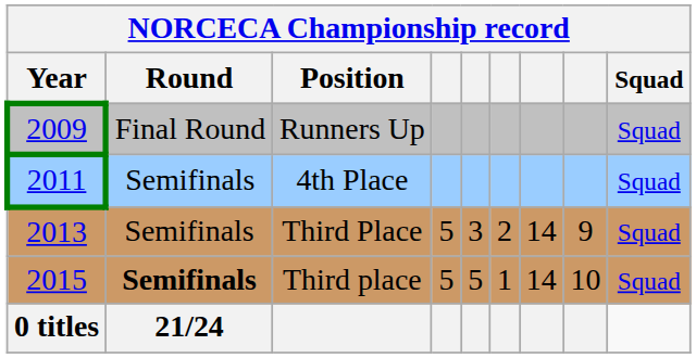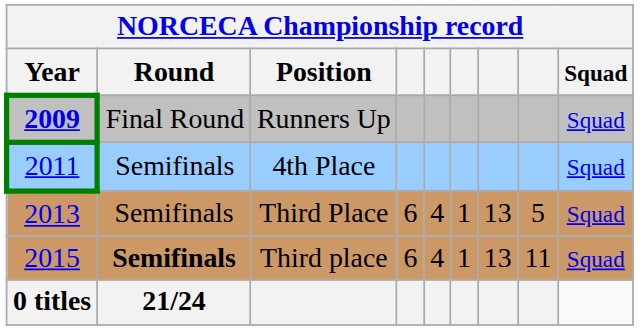 <table class="wikitable" style="text-align: center;">
 <tr>
 <th colspan=9><a href='#'>NORCECA Championship record</a></th>
 </tr>
 <tr>
 <th>Year</th>
 <th>Round</th>
 <th>Position</th>
 <th></th>
 <th></th>
 <th></th>
 <th></th>
 <th></th>
 <th><small>Squad</small></th>
 </tr>
 <tr bgcolor=silver>
-<td style="border: 3px solid green"> <a href='#'>2009</a></td>
+<td style="border: 3px solid green"><strong> <a href='#'>2009</a></strong></td>
 <td>Final Round</td>
 <td>Runners Up</td>
 <td></td>
 <td></td>
 <td></td>
 <td></td>
 <td></td>
 <td><small><a href='#'>Squad</a></small></td>
 </tr>
 <tr bgcolor=#9acdff>
 <td style="border: 3px solid green"> <a href='#'>2011</a></td>
 <td>Semifinals</td>
 <td>4th Place</td>
 <td></td>
 <td></td>
 <td></td>
 <td></td>
 <td></td>
 <td><small><a href='#'>Squad</a></small></td>
 </tr>
 <tr bgcolor=cc9966>
 <td> <a href='#'>2013</a></td>
 <td>Semifinals</td>
 <td>Third Place</td>
+<td>6</td>
+<td>4</td>
+<td>1</td>
+<td>13</td>
 <td>5</td>
-<td>3</td>
-<td>2</td>
-<td>14</td>
-<td>9</td>
 <td><small><a href='#'>Squad</a></small></td>
 </tr>
 <tr bgcolor=cc9966>
 <td> <a href='#'>2015</a></td>
 <td><strong>Semifinals</strong></td>
 <td>Third place</td>
-<td>5</td>
-<td>5</td>
+<td>6</td>
+<td>4</td>
 <td>1</td>
-<td>14</td>
-<td>10</td>
+<td>13</td>
+<td>11</td>
 <td><small><a href='#'>Squad</a></small></td>
 </tr>
 <tr>
 <th>0 titles</th>
 <th>21/24</th>
 <th></th>
 <th></th>
 <th></th>
 <th></th>
 <th></th>
 <th></th>
 </tr>
 </table>
